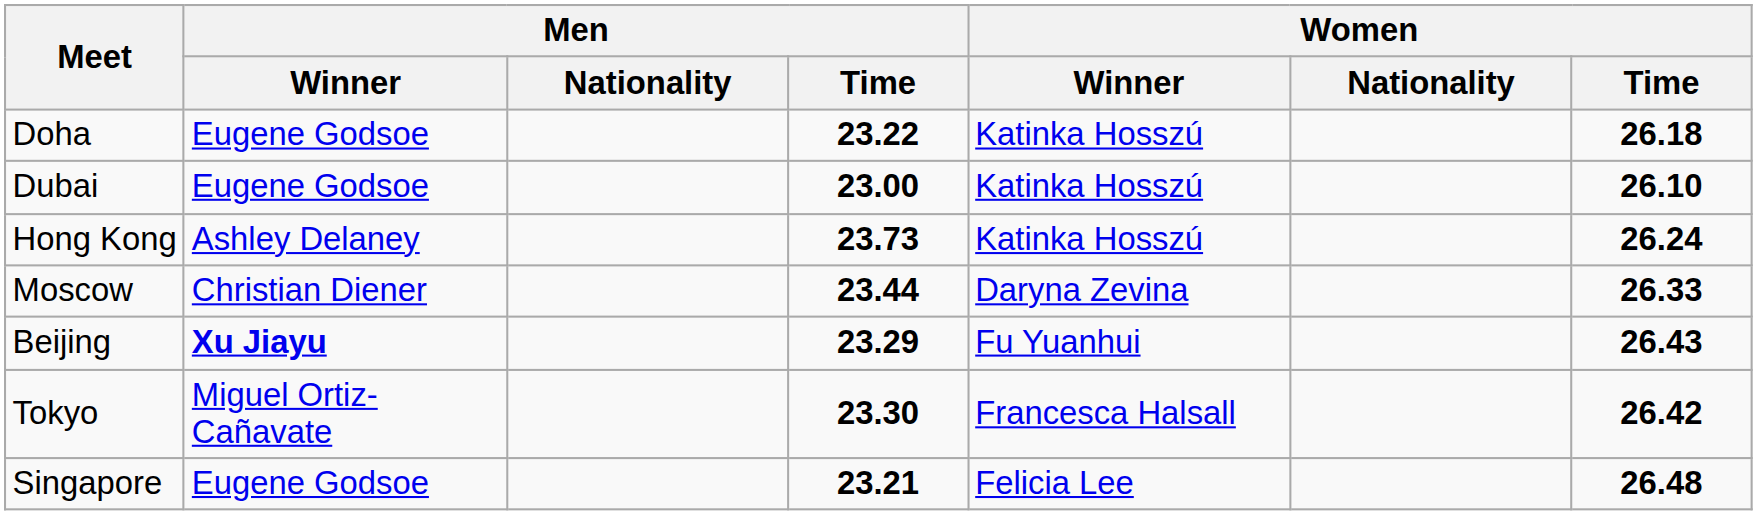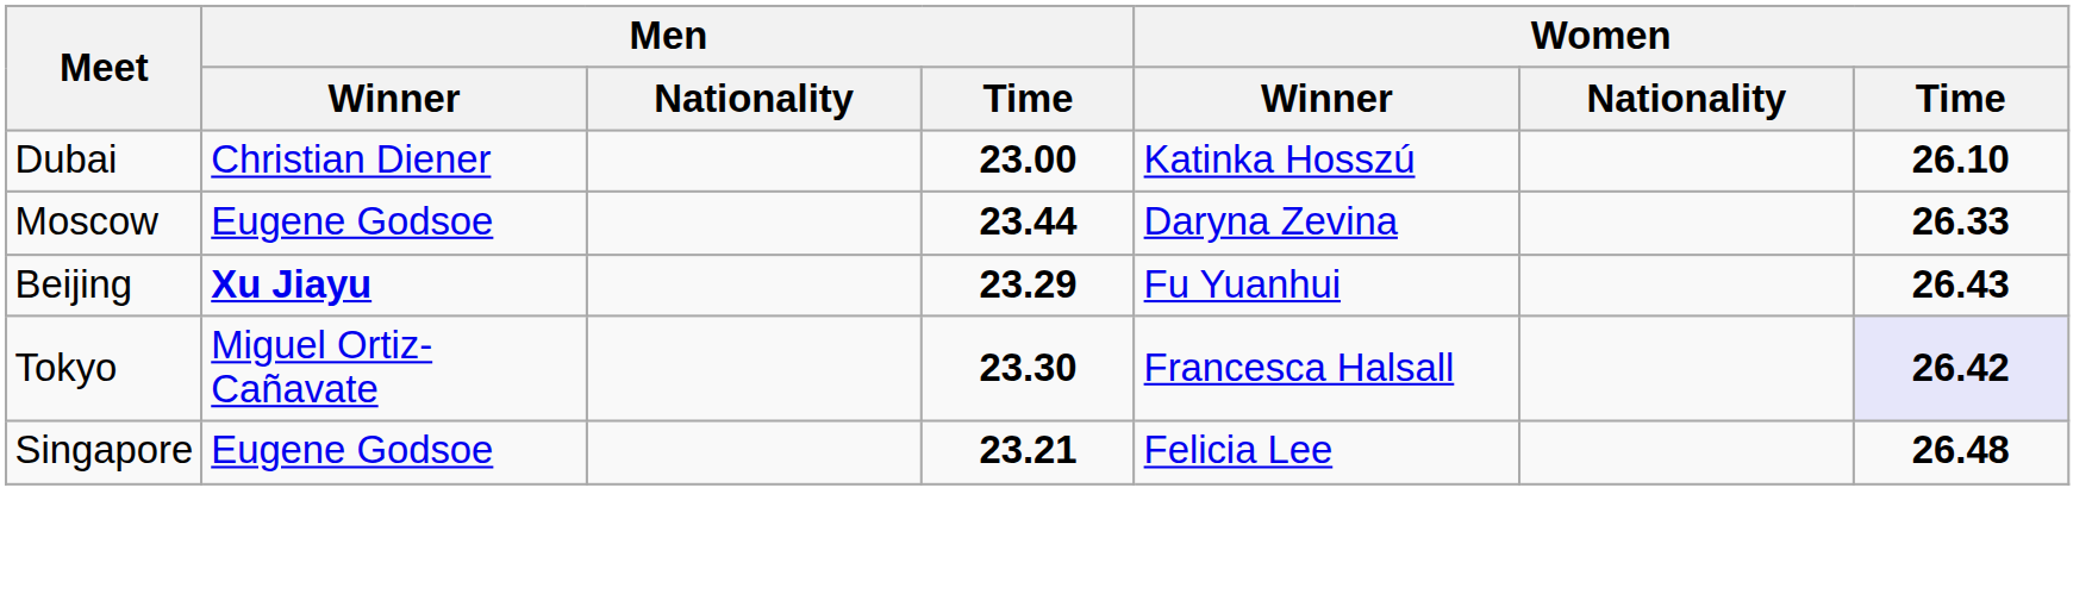 <table class="wikitable">
 <tr>
 <th rowspan="2">Meet</th>
 <th colspan="3">Men</th>
 <th colspan="3">Women</th>
 </tr>
 <tr>
 <th width=150>Winner</th>
 <th width=130>Nationality</th>
 <th width=80>Time</th>
 <th width=150>Winner</th>
 <th width=130>Nationality</th>
 <th width=80>Time</th>
 </tr>
 <tr>
-<td>Doha</td>
-<td><a href='#'>Eugene Godsoe</a></td>
-<td></td>
-<td align=center><strong>23.22</strong></td>
-<td><a href='#'>Katinka Hosszú</a></td>
-<td></td>
-<td align=center><strong>26.18</strong></td>
-</tr>
-<tr>
 <td>Dubai</td>
-<td><a href='#'>Eugene Godsoe</a></td>
+<td><a href='#'>Christian Diener</a></td>
 <td></td>
 <td align=center><strong>23.00</strong></td>
 <td><a href='#'>Katinka Hosszú</a></td>
 <td></td>
 <td align=center><strong>26.10</strong></td>
 </tr>
 <tr>
-<td>Hong Kong</td>
-<td><a href='#'>Ashley Delaney</a></td>
-<td></td>
-<td align=center><strong>23.73</strong></td>
-<td><a href='#'>Katinka Hosszú</a></td>
-<td></td>
-<td align=center><strong>26.24</strong></td>
-</tr>
-<tr>
 <td>Moscow</td>
-<td><a href='#'>Christian Diener</a></td>
+<td><a href='#'>Eugene Godsoe</a></td>
 <td></td>
 <td align=center><strong>23.44</strong></td>
 <td><a href='#'>Daryna Zevina</a></td>
 <td></td>
 <td align=center><strong>26.33</strong></td>
 </tr>
 <tr>
 <td>Beijing</td>
 <td><strong><a href='#'>Xu Jiayu</a></strong></td>
 <td></td>
 <td align=center><strong>23.29</strong></td>
 <td><a href='#'>Fu Yuanhui</a></td>
 <td></td>
 <td align=center><strong>26.43</strong></td>
 </tr>
 <tr>
 <td>Tokyo</td>
 <td><a href='#'>Miguel Ortiz-Cañavate</a></td>
 <td></td>
 <td align=center><strong>23.30</strong></td>
 <td><a href='#'>Francesca Halsall</a></td>
 <td></td>
-<td align=center><strong>26.42</strong></td>
+<td align=center style="background: lavender;"><strong>26.42</strong></td>
 </tr>
 <tr>
 <td>Singapore</td>
 <td><a href='#'>Eugene Godsoe</a></td>
 <td></td>
 <td align=center><strong>23.21</strong></td>
 <td><a href='#'>Felicia Lee</a></td>
 <td></td>
 <td align=center><strong>26.48</strong></td>
 </tr>
 </table>
